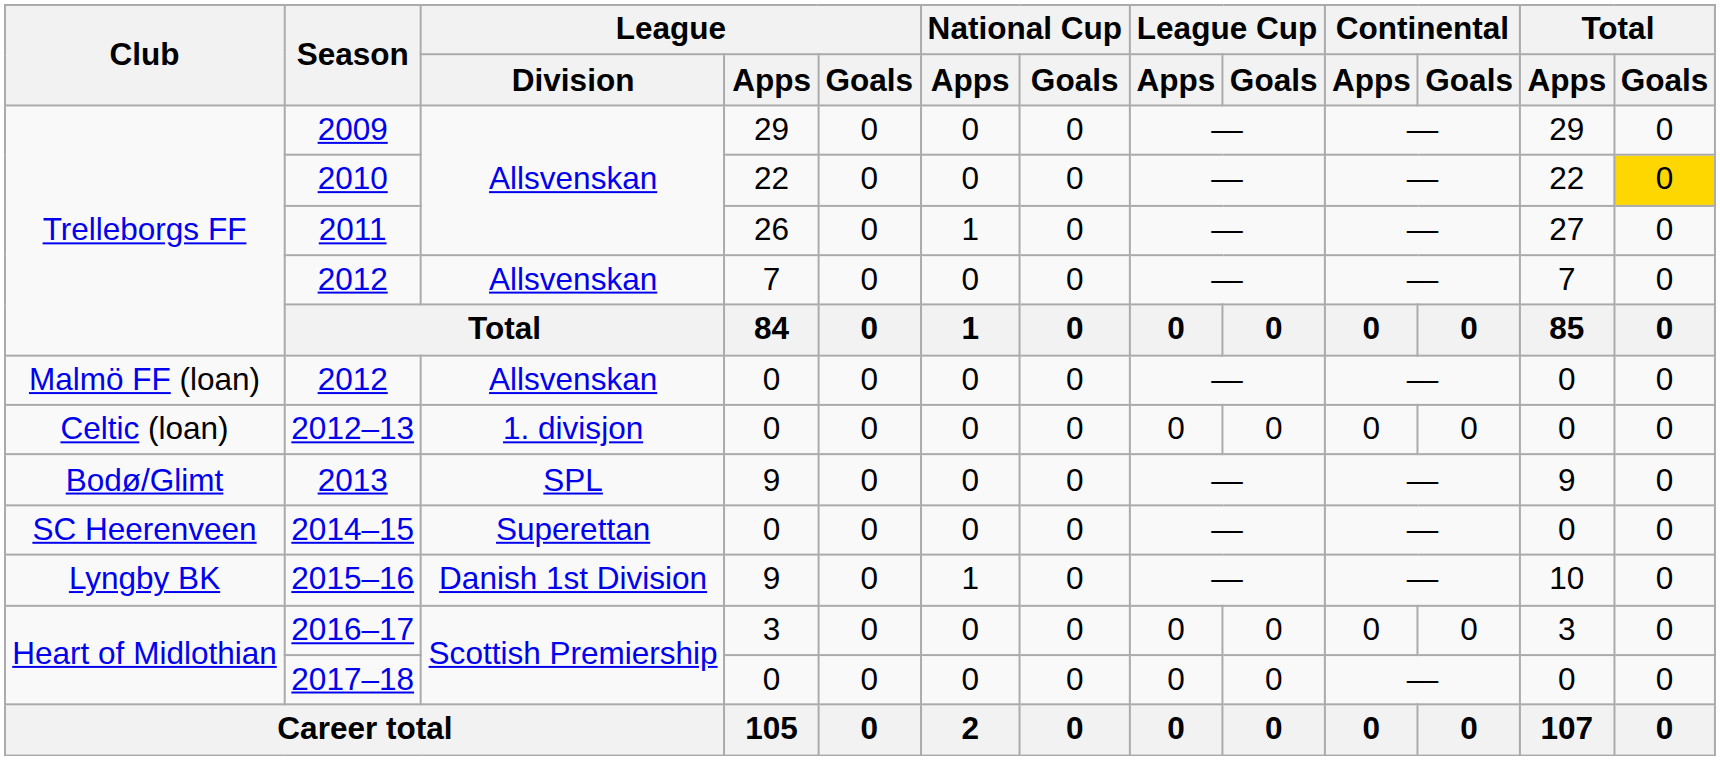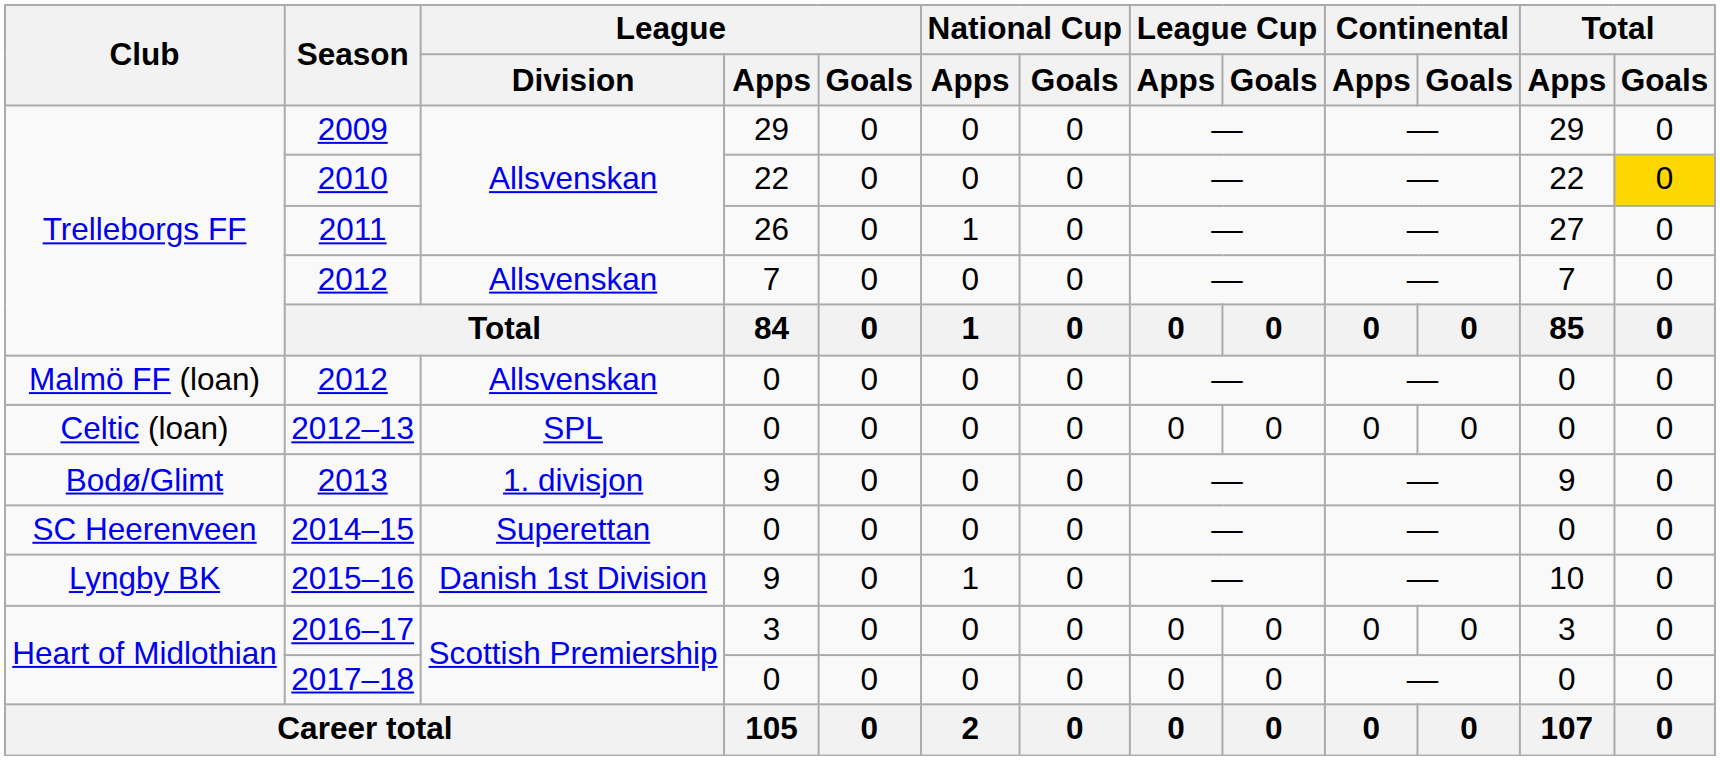 <table class="wikitable" style="text-align:center">
 <tr>
 <th rowspan=2>Club</th>
 <th rowspan=2>Season</th>
 <th colspan=3>League</th>
 <th colspan=2>National Cup</th>
 <th colspan=2>League Cup</th>
 <th colspan=2>Continental</th>
 <th colspan=2>Total</th>
 </tr>
 <tr>
 <th>Division</th>
 <th>Apps</th>
 <th>Goals</th>
 <th>Apps</th>
 <th>Goals</th>
 <th>Apps</th>
 <th>Goals</th>
 <th>Apps</th>
 <th>Goals</th>
 <th>Apps</th>
 <th>Goals</th>
 </tr>
 <tr>
 <td rowspan=5><a href='#'>Trelleborgs FF</a></td>
 <td><a href='#'>2009</a></td>
 <td rowspan=3><a href='#'>Allsvenskan</a></td>
 <td>29</td>
 <td>0</td>
 <td>0</td>
 <td>0</td>
 <td colspan="2">—</td>
 <td colspan="2">—</td>
 <td>29</td>
 <td>0</td>
 </tr>
 <tr>
 <td><a href='#'>2010</a></td>
 <td>22</td>
 <td>0</td>
 <td>0</td>
 <td>0</td>
 <td colspan="2">—</td>
 <td colspan="2">—</td>
 <td>22</td>
 <td style="background: gold;">0</td>
 </tr>
 <tr>
 <td><a href='#'>2011</a></td>
 <td>26</td>
 <td>0</td>
 <td>1</td>
 <td>0</td>
 <td colspan="2">—</td>
 <td colspan="2">—</td>
 <td>27</td>
 <td>0</td>
 </tr>
 <tr>
 <td><a href='#'>2012</a></td>
 <td><a href='#'>Allsvenskan</a></td>
 <td>7</td>
 <td>0</td>
 <td>0</td>
 <td>0</td>
 <td colspan="2">—</td>
 <td colspan="2">—</td>
 <td>7</td>
 <td>0</td>
 </tr>
 <tr>
 <th colspan="2">Total</th>
 <th>84</th>
 <th>0</th>
 <th>1</th>
 <th>0</th>
 <th>0</th>
 <th>0</th>
 <th>0</th>
 <th>0</th>
 <th>85</th>
 <th>0</th>
 </tr>
 <tr>
 <td><a href='#'>Malmö FF</a> (loan)</td>
 <td><a href='#'>2012</a></td>
 <td><a href='#'>Allsvenskan</a></td>
 <td>0</td>
 <td>0</td>
 <td>0</td>
 <td>0</td>
 <td colspan="2">—</td>
 <td colspan="2">—</td>
 <td>0</td>
 <td>0</td>
 </tr>
 <tr>
 <td><a href='#'>Celtic</a> (loan)</td>
 <td><a href='#'>2012–13</a></td>
-<td><a href='#'>1. divisjon</a></td>
+<td><a href='#'>SPL</a></td>
 <td>0</td>
 <td>0</td>
 <td>0</td>
 <td>0</td>
 <td>0</td>
 <td>0</td>
 <td>0</td>
 <td>0</td>
 <td>0</td>
 <td>0</td>
 </tr>
 <tr>
 <td><a href='#'>Bodø/Glimt</a></td>
 <td><a href='#'>2013</a></td>
-<td><a href='#'>SPL</a></td>
+<td><a href='#'>1. divisjon</a></td>
 <td>9</td>
 <td>0</td>
 <td>0</td>
 <td>0</td>
 <td colspan="2">—</td>
 <td colspan="2">—</td>
 <td>9</td>
 <td>0</td>
 </tr>
 <tr>
 <td><a href='#'>SC Heerenveen</a></td>
 <td><a href='#'>2014–15</a></td>
 <td><a href='#'>Superettan</a></td>
 <td>0</td>
 <td>0</td>
 <td>0</td>
 <td>0</td>
 <td colspan="2">—</td>
 <td colspan="2">—</td>
 <td>0</td>
 <td>0</td>
 </tr>
 <tr>
 <td><a href='#'>Lyngby BK</a></td>
 <td><a href='#'>2015–16</a></td>
 <td><a href='#'>Danish 1st Division</a></td>
 <td>9</td>
 <td>0</td>
 <td>1</td>
 <td>0</td>
 <td colspan="2">—</td>
 <td colspan="2">—</td>
 <td>10</td>
 <td>0</td>
 </tr>
 <tr>
 <td rowspan=2><a href='#'>Heart of Midlothian</a></td>
 <td><a href='#'>2016–17</a></td>
 <td rowspan=2><a href='#'>Scottish Premiership</a></td>
 <td>3</td>
 <td>0</td>
 <td>0</td>
 <td>0</td>
 <td>0</td>
 <td>0</td>
 <td>0</td>
 <td>0</td>
 <td>3</td>
 <td>0</td>
 </tr>
 <tr>
 <td><a href='#'>2017–18</a></td>
 <td>0</td>
 <td>0</td>
 <td>0</td>
 <td>0</td>
 <td>0</td>
 <td>0</td>
 <td colspan="2">—</td>
 <td>0</td>
 <td>0</td>
 </tr>
 <tr>
 <th colspan=3>Career total</th>
 <th>105</th>
 <th>0</th>
 <th>2</th>
 <th>0</th>
 <th>0</th>
 <th>0</th>
 <th>0</th>
 <th>0</th>
 <th>107</th>
 <th>0</th>
 </tr>
 </table>
